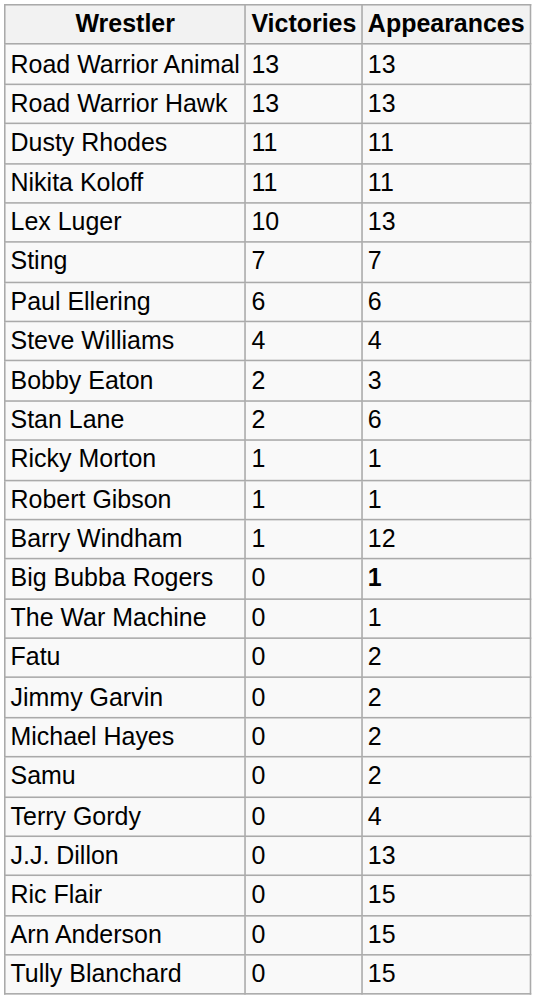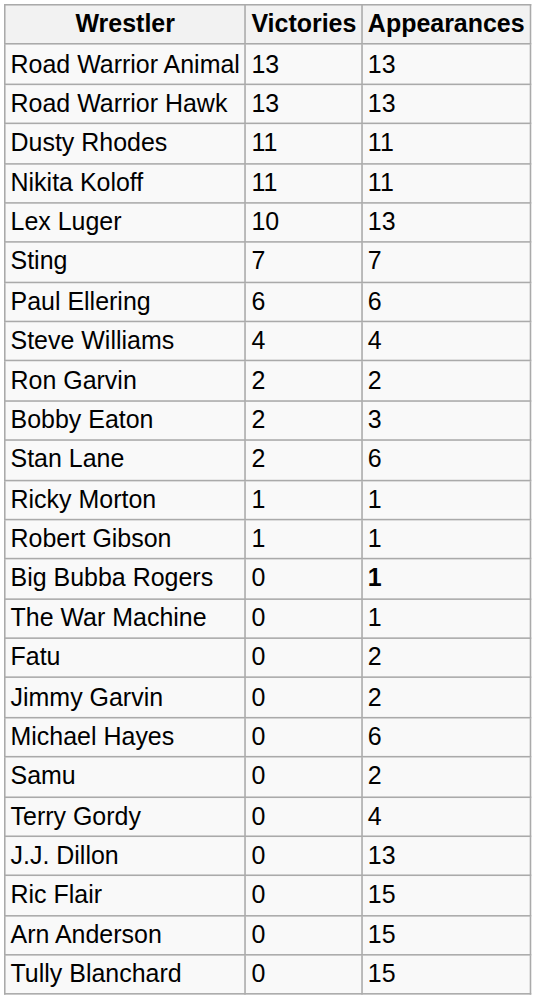 <table class="wikitable sortable">
 <tr>
 <th>Wrestler</th>
 <th>Victories</th>
 <th>Appearances</th>
 </tr>
 <tr>
 <td>Road Warrior Animal</td>
 <td>13</td>
 <td>13</td>
 </tr>
 <tr>
 <td>Road Warrior Hawk</td>
 <td>13</td>
 <td>13</td>
 </tr>
 <tr>
 <td>Dusty Rhodes</td>
 <td>11</td>
 <td>11</td>
 </tr>
 <tr>
 <td>Nikita Koloff</td>
 <td>11</td>
 <td>11</td>
 </tr>
 <tr>
 <td>Lex Luger</td>
 <td>10</td>
 <td>13</td>
 </tr>
 <tr>
 <td>Sting</td>
 <td>7</td>
 <td>7</td>
 </tr>
 <tr>
 <td>Paul Ellering</td>
 <td>6</td>
 <td>6</td>
 </tr>
 <tr>
 <td>Steve Williams</td>
 <td>4</td>
 <td>4</td>
 </tr>
 <tr>
+<td>Ron Garvin</td>
+<td>2</td>
+<td>2</td>
+</tr>
+<tr>
 <td>Bobby Eaton</td>
 <td>2</td>
 <td>3</td>
 </tr>
 <tr>
 <td>Stan Lane</td>
 <td>2</td>
 <td>6</td>
 </tr>
 <tr>
 <td>Ricky Morton</td>
 <td>1</td>
 <td>1</td>
 </tr>
 <tr>
 <td>Robert Gibson</td>
 <td>1</td>
 <td>1</td>
-</tr>
-<tr>
-<td>Barry Windham</td>
-<td>1</td>
-<td>12</td>
 </tr>
 <tr>
 <td>Big Bubba Rogers</td>
 <td>0</td>
 <td><strong>1</strong></td>
 </tr>
 <tr>
 <td>The War Machine</td>
 <td>0</td>
 <td>1</td>
 </tr>
 <tr>
 <td>Fatu</td>
 <td>0</td>
 <td>2</td>
 </tr>
 <tr>
 <td>Jimmy Garvin</td>
 <td>0</td>
 <td>2</td>
 </tr>
 <tr>
 <td>Michael Hayes</td>
 <td>0</td>
-<td>2</td>
+<td>6</td>
 </tr>
 <tr>
 <td>Samu</td>
 <td>0</td>
 <td>2</td>
 </tr>
 <tr>
 <td>Terry Gordy</td>
 <td>0</td>
 <td>4</td>
 </tr>
 <tr>
 <td>J.J. Dillon</td>
 <td>0</td>
 <td>13</td>
 </tr>
 <tr>
 <td>Ric Flair</td>
 <td>0</td>
 <td>15</td>
 </tr>
 <tr>
 <td>Arn Anderson</td>
 <td>0</td>
 <td>15</td>
 </tr>
 <tr>
 <td>Tully Blanchard</td>
 <td>0</td>
 <td>15</td>
 </tr>
 </table>
